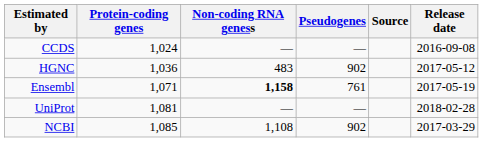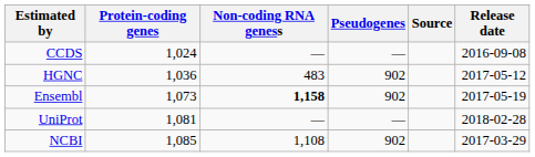 <table class="wikitable" style="text-align:right">
 <tr>
 <th>Estimated by</th>
 <th><a href='#'>Protein-coding genes</a></th>
 <th><a href='#'>Non-coding RNA genes</a>s</th>
 <th><a href='#'>Pseudogenes</a></th>
 <th>Source</th>
 <th>Release date</th>
 </tr>
 <tr>
 <td><a href='#'>CCDS</a></td>
 <td>1,024</td>
 <td>—</td>
 <td>—</td>
 <td style="text-align:center"></td>
 <td>2016-09-08</td>
 </tr>
 <tr>
 <td><a href='#'>HGNC</a></td>
 <td>1,036</td>
 <td>483</td>
 <td>902</td>
 <td style="text-align:center"></td>
 <td>2017-05-12</td>
 </tr>
 <tr>
 <td><a href='#'>Ensembl</a></td>
-<td>1,071</td>
+<td>1,073</td>
 <td><strong>1,158</strong></td>
-<td>761</td>
+<td>902</td>
 <td style="text-align:center"></td>
 <td>2017-05-19</td>
 </tr>
 <tr>
 <td><a href='#'>UniProt</a></td>
 <td>1,081</td>
 <td>—</td>
 <td>—</td>
 <td style="text-align:center"></td>
 <td>2018-02-28</td>
 </tr>
 <tr>
 <td><a href='#'>NCBI</a></td>
 <td>1,085</td>
 <td>1,108</td>
 <td>902</td>
 <td style="text-align:center"></td>
 <td>2017-03-29</td>
 </tr>
 </table>
